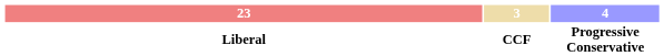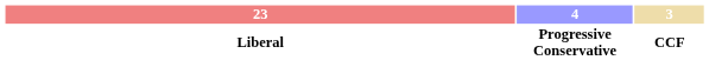 <table style="width:60%; text-align:center;">
 <tr style="color:white;">
 <td style="background:#F08080; width:73.33%;"><strong>23</strong></td>
+<td style="background:#9999FF; width:16.67%;"><strong>4</strong></td>
 <td style="background:#EEDDAA; width:10.00%;"><strong>3</strong></td>
-<td style="background:#9999FF; width:16.67%;"><strong>4</strong></td>
 </tr>
 <tr>
 <td><span><strong>Liberal</strong></span></td>
+<td><span><strong>Progressive Conservative</strong></span></td>
 <td><span><strong>CCF</strong></span></td>
-<td><span><strong>Progressive Conservative</strong></span></td>
 </tr>
 </table>
